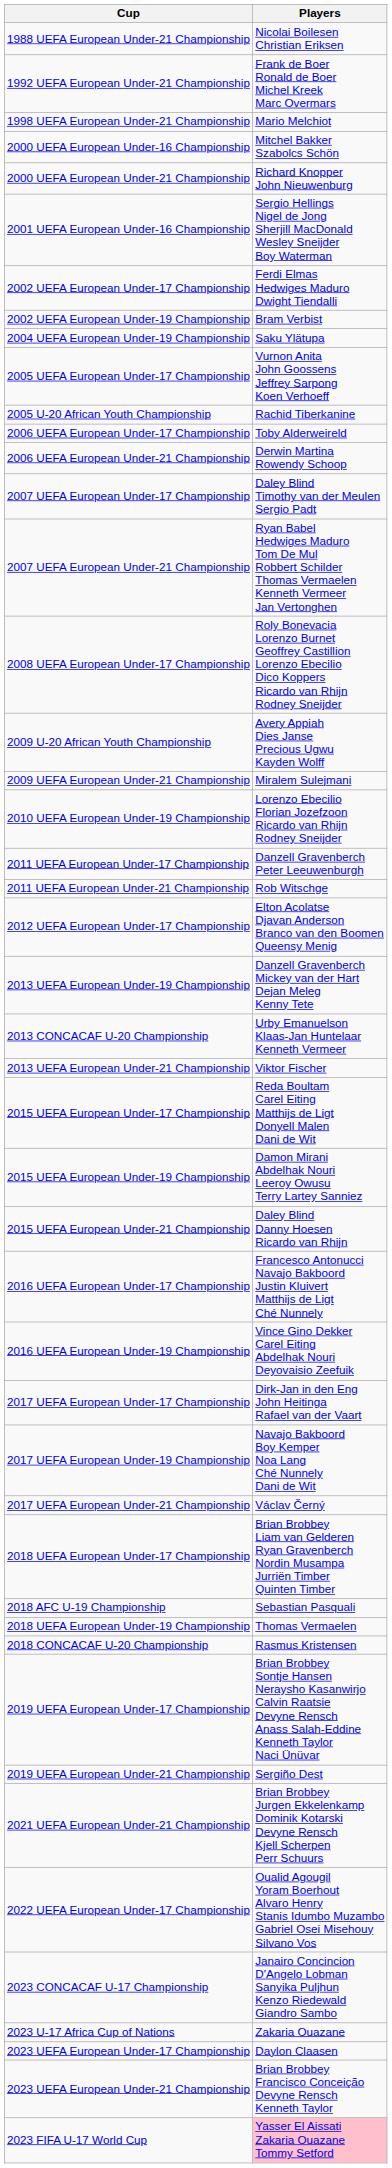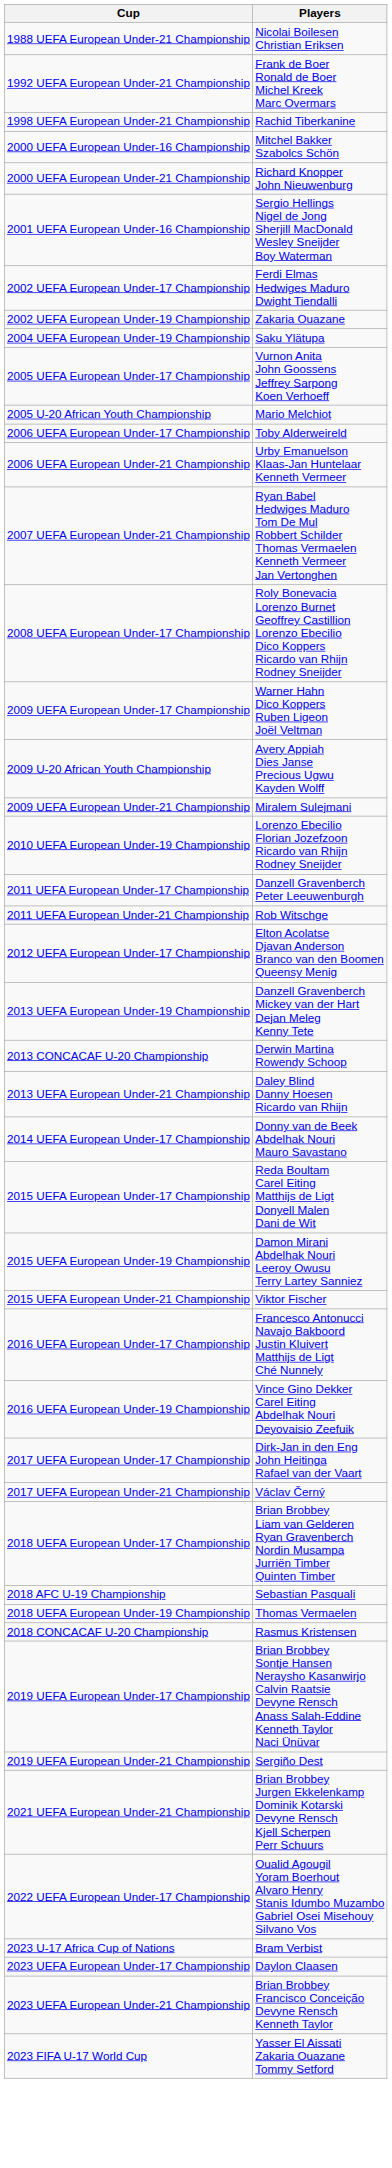 <table class="wikitable" style="text-align: left">
 <tr style="text-align: center">
 <th>Cup</th>
 <th>Players</th>
 </tr>
 <tr>
 <td align="left"> <a href='#'>1988 UEFA European Under-21 Championship</a></td>
 <td> <a href='#'>Nicolai Boilesen</a><br> <a href='#'>Christian Eriksen</a></td>
 </tr>
 <tr>
 <td align="left"> <a href='#'>1992 UEFA European Under-21 Championship</a></td>
 <td> <a href='#'>Frank de Boer</a><br> <a href='#'>Ronald de Boer</a><br> <a href='#'>Michel Kreek</a><br> <a href='#'>Marc Overmars</a></td>
 </tr>
 <tr>
 <td align="left"> <a href='#'>1998 UEFA European Under-21 Championship</a></td>
-<td> <a href='#'>Mario Melchiot</a></td>
+<td> <a href='#'>Rachid Tiberkanine</a></td>
 </tr>
 <tr>
 <td align="left"> <a href='#'>2000 UEFA European Under-16 Championship</a></td>
 <td> <a href='#'>Mitchel Bakker</a><br> <a href='#'>Szabolcs Schön</a></td>
 </tr>
 <tr>
 <td align="left"> <a href='#'>2000 UEFA European Under-21 Championship</a></td>
 <td> <a href='#'>Richard Knopper</a><br> <a href='#'>John Nieuwenburg</a></td>
 </tr>
 <tr>
 <td align="left"> <a href='#'>2001 UEFA European Under-16 Championship</a></td>
 <td> <a href='#'>Sergio Hellings</a><br> <a href='#'>Nigel de Jong</a><br> <a href='#'>Sherjill MacDonald</a><br> <a href='#'>Wesley Sneijder</a><br> <a href='#'>Boy Waterman</a></td>
 </tr>
 <tr>
 <td align="left"> <a href='#'>2002 UEFA European Under-17 Championship</a></td>
 <td> <a href='#'>Ferdi Elmas</a><br> <a href='#'>Hedwiges Maduro</a><br> <a href='#'>Dwight Tiendalli</a></td>
 </tr>
 <tr>
 <td align="left"> <a href='#'>2002 UEFA European Under-19 Championship</a></td>
-<td> <a href='#'>Bram Verbist</a></td>
+<td> <a href='#'>Zakaria Ouazane</a> </td>
 </tr>
 <tr>
 <td align="left"> <a href='#'>2004 UEFA European Under-19 Championship</a></td>
 <td> <a href='#'>Saku Ylätupa</a></td>
 </tr>
 <tr>
 <td align="left"> <a href='#'>2005 UEFA European Under-17 Championship</a></td>
 <td> <a href='#'>Vurnon Anita</a> <br> <a href='#'>John Goossens</a> <br> <a href='#'>Jeffrey Sarpong</a> <br> <a href='#'>Koen Verhoeff</a> </td>
 </tr>
 <tr>
 <td align="left"> <a href='#'>2005 U-20 African Youth Championship</a></td>
-<td> <a href='#'>Rachid Tiberkanine</a></td>
+<td> <a href='#'>Mario Melchiot</a></td>
 </tr>
 <tr>
 <td align="left"> <a href='#'>2006 UEFA European Under-17 Championship</a></td>
 <td> <a href='#'>Toby Alderweireld</a></td>
 </tr>
 <tr>
 <td align="left"> <a href='#'>2006 UEFA European Under-21 Championship</a></td>
-<td> <a href='#'>Derwin Martina</a><br> <a href='#'>Rowendy Schoop</a></td>
-</tr>
-<tr>
-<td align="left"> <a href='#'>2007 UEFA European Under-17 Championship</a></td>
-<td> <a href='#'>Daley Blind</a><br> <a href='#'>Timothy van der Meulen</a><br> <a href='#'>Sergio Padt</a></td>
+<td> <a href='#'>Urby Emanuelson</a> <br> <a href='#'>Klaas-Jan Huntelaar</a> <br> <a href='#'>Kenneth Vermeer</a> </td>
 </tr>
 <tr>
 <td align="left"> <a href='#'>2007 UEFA European Under-21 Championship</a></td>
 <td> <a href='#'>Ryan Babel</a> <br> <a href='#'>Hedwiges Maduro</a> <br> <a href='#'>Tom De Mul</a><br> <a href='#'>Robbert Schilder</a> <br> <a href='#'>Thomas Vermaelen</a><br> <a href='#'>Kenneth Vermeer</a> <br> <a href='#'>Jan Vertonghen</a></td>
 </tr>
 <tr>
 <td align="left"> <a href='#'>2008 UEFA European Under-17 Championship</a></td>
 <td> <a href='#'>Roly Bonevacia</a><br> <a href='#'>Lorenzo Burnet</a><br> <a href='#'>Geoffrey Castillion</a><br> <a href='#'>Lorenzo Ebecilio</a><br> <a href='#'>Dico Koppers</a><br> <a href='#'>Ricardo van Rhijn</a><br> <a href='#'>Rodney Sneijder</a></td>
+</tr>
+<tr>
+<td align="left"> <a href='#'>2009 UEFA European Under-17 Championship</a></td>
+<td> <a href='#'>Warner Hahn</a> <br> <a href='#'>Dico Koppers</a> <br> <a href='#'>Ruben Ligeon</a> <br> <a href='#'>Joël Veltman</a> </td>
 </tr>
 <tr>
 <td align="left"> <a href='#'>2009 U-20 African Youth Championship</a></td>
 <td> <a href='#'>Avery Appiah</a><br> <a href='#'>Dies Janse</a><br> <a href='#'>Precious Ugwu</a><br> <a href='#'>Kayden Wolff</a></td>
 </tr>
 <tr>
 <td align="left"> <a href='#'>2009 UEFA European Under-21 Championship</a></td>
 <td> <a href='#'>Miralem Sulejmani</a></td>
 </tr>
 <tr>
 <td align="left"> <a href='#'>2010 UEFA European Under-19 Championship</a></td>
 <td> <a href='#'>Lorenzo Ebecilio</a><br> <a href='#'>Florian Jozefzoon</a><br> <a href='#'>Ricardo van Rhijn</a><br> <a href='#'>Rodney Sneijder</a></td>
 </tr>
 <tr>
 <td align="left"> <a href='#'>2011 UEFA European Under-17 Championship</a></td>
 <td> <a href='#'>Danzell Gravenberch</a> <br> <a href='#'>Peter Leeuwenburgh</a> </td>
 </tr>
 <tr>
 <td align="left"> <a href='#'>2011 UEFA European Under-21 Championship</a></td>
 <td> <a href='#'>Rob Witschge</a></td>
 </tr>
 <tr>
 <td align="left"> <a href='#'>2012 UEFA European Under-17 Championship</a></td>
 <td> <a href='#'>Elton Acolatse</a> <br> <a href='#'>Djavan Anderson</a> <br> <a href='#'>Branco van den Boomen</a> <br> <a href='#'>Queensy Menig</a> </td>
 </tr>
 <tr>
 <td align="left"> <a href='#'>2013 UEFA European Under-19 Championship</a></td>
 <td> <a href='#'>Danzell Gravenberch</a><br> <a href='#'>Mickey van der Hart</a><br> <a href='#'>Dejan Meleg</a><br> <a href='#'>Kenny Tete</a></td>
 </tr>
 <tr>
 <td align="left"> <a href='#'>2013 CONCACAF U-20 Championship</a></td>
-<td> <a href='#'>Urby Emanuelson</a> <br> <a href='#'>Klaas-Jan Huntelaar</a> <br> <a href='#'>Kenneth Vermeer</a> </td>
+<td> <a href='#'>Derwin Martina</a><br> <a href='#'>Rowendy Schoop</a></td>
 </tr>
 <tr>
 <td align="left"> <a href='#'>2013 UEFA European Under-21 Championship</a></td>
-<td> <a href='#'>Viktor Fischer</a></td>
+<td> <a href='#'>Daley Blind</a><br> <a href='#'>Danny Hoesen</a><br> <a href='#'>Ricardo van Rhijn</a></td>
+</tr>
+<tr>
+<td align="left"> <a href='#'>2014 UEFA European Under-17 Championship</a></td>
+<td> <a href='#'>Donny van de Beek</a> <br> <a href='#'>Abdelhak Nouri</a> <br> <a href='#'>Mauro Savastano</a> </td>
 </tr>
 <tr>
 <td align="left"> <a href='#'>2015 UEFA European Under-17 Championship</a></td>
 <td> <a href='#'>Reda Boultam</a><br> <a href='#'>Carel Eiting</a><br> <a href='#'>Matthijs de Ligt</a><br> <a href='#'>Donyell Malen</a><br> <a href='#'>Dani de Wit</a></td>
 </tr>
 <tr>
 <td align="left"> <a href='#'>2015 UEFA European Under-19 Championship</a></td>
 <td> <a href='#'>Damon Mirani</a><br> <a href='#'>Abdelhak Nouri</a><br> <a href='#'>Leeroy Owusu</a><br> <a href='#'>Terry Lartey Sanniez</a></td>
 </tr>
 <tr>
 <td align="left"> <a href='#'>2015 UEFA European Under-21 Championship</a></td>
-<td> <a href='#'>Daley Blind</a><br> <a href='#'>Danny Hoesen</a><br> <a href='#'>Ricardo van Rhijn</a></td>
+<td> <a href='#'>Viktor Fischer</a></td>
 </tr>
 <tr>
 <td align="left"> <a href='#'>2016 UEFA European Under-17 Championship</a></td>
 <td> <a href='#'>Francesco Antonucci</a><br> <a href='#'>Navajo Bakboord</a><br> <a href='#'>Justin Kluivert</a><br> <a href='#'>Matthijs de Ligt</a><br> <a href='#'>Ché Nunnely</a></td>
 </tr>
 <tr>
 <td align="left"> <a href='#'>2016 UEFA European Under-19 Championship</a></td>
 <td> <a href='#'>Vince Gino Dekker</a><br> <a href='#'>Carel Eiting</a><br> <a href='#'>Abdelhak Nouri</a><br> <a href='#'>Deyovaisio Zeefuik</a></td>
 </tr>
 <tr>
 <td align="left"> <a href='#'>2017 UEFA European Under-17 Championship</a></td>
 <td> <a href='#'>Dirk-Jan in den Eng</a> <br> <a href='#'>John Heitinga</a> <br> <a href='#'>Rafael van der Vaart</a> </td>
-</tr>
-<tr>
-<td align="left"> <a href='#'>2017 UEFA European Under-19 Championship</a></td>
-<td> <a href='#'>Navajo Bakboord</a><br> <a href='#'>Boy Kemper</a><br> <a href='#'>Noa Lang</a><br> <a href='#'>Ché Nunnely</a><br> <a href='#'>Dani de Wit</a></td>
 </tr>
 <tr>
 <td align="left"> <a href='#'>2017 UEFA European Under-21 Championship</a></td>
 <td> <a href='#'>Václav Černý</a></td>
 </tr>
 <tr>
 <td align="left"> <a href='#'>2018 UEFA European Under-17 Championship</a></td>
 <td> <a href='#'>Brian Brobbey</a> <br> <a href='#'>Liam van Gelderen</a> <br> <a href='#'>Ryan Gravenberch</a> <br> <a href='#'>Nordin Musampa</a> <br> <a href='#'>Jurriën Timber</a> <br> <a href='#'>Quinten Timber</a> </td>
 </tr>
 <tr>
 <td align="left"> <a href='#'>2018 AFC U-19 Championship</a></td>
 <td> <a href='#'>Sebastian Pasquali</a></td>
 </tr>
 <tr>
 <td align="left"> <a href='#'>2018 UEFA European Under-19 Championship</a></td>
 <td> <a href='#'>Thomas Vermaelen</a></td>
 </tr>
 <tr>
 <td align="left"> <a href='#'>2018 CONCACAF U-20 Championship</a></td>
 <td> <a href='#'>Rasmus Kristensen</a></td>
 </tr>
 <tr>
 <td align="left"> <a href='#'>2019 UEFA European Under-17 Championship</a></td>
 <td> <a href='#'>Brian Brobbey</a> <br> <a href='#'>Sontje Hansen</a> <br> <a href='#'>Neraysho Kasanwirjo</a> <br> <a href='#'>Calvin Raatsie</a> <br> <a href='#'>Devyne Rensch</a> <br> <a href='#'>Anass Salah-Eddine</a> <br> <a href='#'>Kenneth Taylor</a> <br> <a href='#'>Naci Ünüvar</a> </td>
 </tr>
 <tr>
 <td align="left"> <a href='#'>2019 UEFA European Under-21 Championship</a></td>
 <td> <a href='#'>Sergiño Dest</a> </td>
 </tr>
 <tr>
 <td align="left">  <a href='#'>2021 UEFA European Under-21 Championship</a></td>
 <td> <a href='#'>Brian Brobbey</a><br> <a href='#'>Jurgen Ekkelenkamp</a><br> <a href='#'>Dominik Kotarski</a><br> <a href='#'>Devyne Rensch</a><br> <a href='#'>Kjell Scherpen</a><br> <a href='#'>Perr Schuurs</a></td>
 </tr>
 <tr>
 <td align="left"> <a href='#'>2022 UEFA European Under-17 Championship</a></td>
 <td> <a href='#'>Oualid Agougil</a> <br> <a href='#'>Yoram Boerhout</a> <br> <a href='#'>Alvaro Henry</a> <br> <a href='#'>Stanis Idumbo Muzambo</a><br> <a href='#'>Gabriel Osei Misehouy</a> <br> <a href='#'>Silvano Vos</a> </td>
 </tr>
 <tr>
-<td align="left"> <a href='#'>2023 CONCACAF U-17 Championship</a></td>
-<td> <a href='#'>Janairo Concincion</a><br> <a href='#'>D'Angelo Lobman</a><br> <a href='#'>Sanyika Puljhun</a><br> <a href='#'>Kenzo Riedewald</a><br> <a href='#'>Giandro Sambo</a></td>
-</tr>
-<tr>
 <td align="left"> <a href='#'>2023 U-17 Africa Cup of Nations</a></td>
-<td> <a href='#'>Zakaria Ouazane</a> </td>
+<td> <a href='#'>Bram Verbist</a></td>
 </tr>
 <tr>
 <td align="left"> <a href='#'>2023 UEFA European Under-17 Championship</a></td>
 <td> <a href='#'>Daylon Claasen</a></td>
 </tr>
 <tr>
 <td align="left"> <a href='#'>2023 UEFA European Under-21 Championship</a></td>
 <td> <a href='#'>Brian Brobbey</a><br> <a href='#'>Francisco Conceição</a><br> <a href='#'>Devyne Rensch</a><br> <a href='#'>Kenneth Taylor</a></td>
 </tr>
 <tr>
 <td align="left"> <a href='#'>2023 FIFA U-17 World Cup</a></td>
-<td style="background: pink;"> <a href='#'>Yasser El Aissati</a><br> <a href='#'>Zakaria Ouazane</a><br> <a href='#'>Tommy Setford</a></td>
+<td> <a href='#'>Yasser El Aissati</a><br> <a href='#'>Zakaria Ouazane</a><br> <a href='#'>Tommy Setford</a></td>
 </tr>
 </table>
